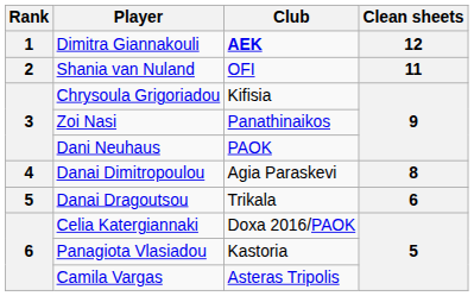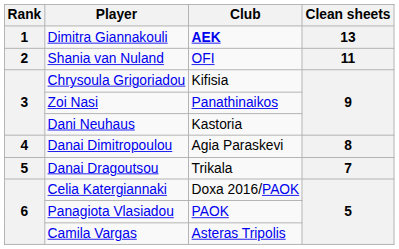 <table class="wikitable" style="text-align: left;">
 <tr>
 <th>Rank</th>
 <th>Player</th>
 <th>Club</th>
 <th>Clean sheets</th>
 </tr>
 <tr>
 <th>1</th>
 <td> <a href='#'>Dimitra Giannakouli</a></td>
 <td><strong><a href='#'>AEK</a></strong></td>
-<th>12</th>
+<th>13</th>
 </tr>
 <tr>
 <th>2</th>
 <td> <a href='#'>Shania van Nuland</a></td>
 <td><a href='#'>OFI</a></td>
 <th>11</th>
 </tr>
 <tr>
 <th rowspan=3>3</th>
 <td> <a href='#'>Chrysoula Grigoriadou</a></td>
 <td>Kifisia</td>
 <th rowspan=3>9</th>
 </tr>
 <tr>
 <td> <a href='#'>Zoi Nasi</a></td>
 <td><a href='#'>Panathinaikos</a></td>
 </tr>
 <tr>
 <td> <a href='#'>Dani Neuhaus</a></td>
-<td><a href='#'>PAOK</a></td>
+<td>Kastoria</td>
 </tr>
 <tr>
 <th>4</th>
 <td> <a href='#'>Danai Dimitropoulou</a></td>
 <td>Agia Paraskevi</td>
 <th>8</th>
 </tr>
 <tr>
 <th>5</th>
 <td> <a href='#'>Danai Dragoutsou</a></td>
 <td>Trikala</td>
-<th>6</th>
+<th>7</th>
 </tr>
 <tr>
 <th rowspan=3>6</th>
 <td> <a href='#'>Celia Katergiannaki</a></td>
 <td>Doxa 2016/<a href='#'>PAOK</a></td>
 <th rowspan=3>5</th>
 </tr>
 <tr>
 <td> <a href='#'>Panagiota Vlasiadou</a></td>
-<td>Kastoria</td>
+<td><a href='#'>PAOK</a></td>
 </tr>
 <tr>
 <td> <a href='#'>Camila Vargas</a></td>
 <td><a href='#'>Asteras Tripolis</a></td>
 </tr>
 </table>
